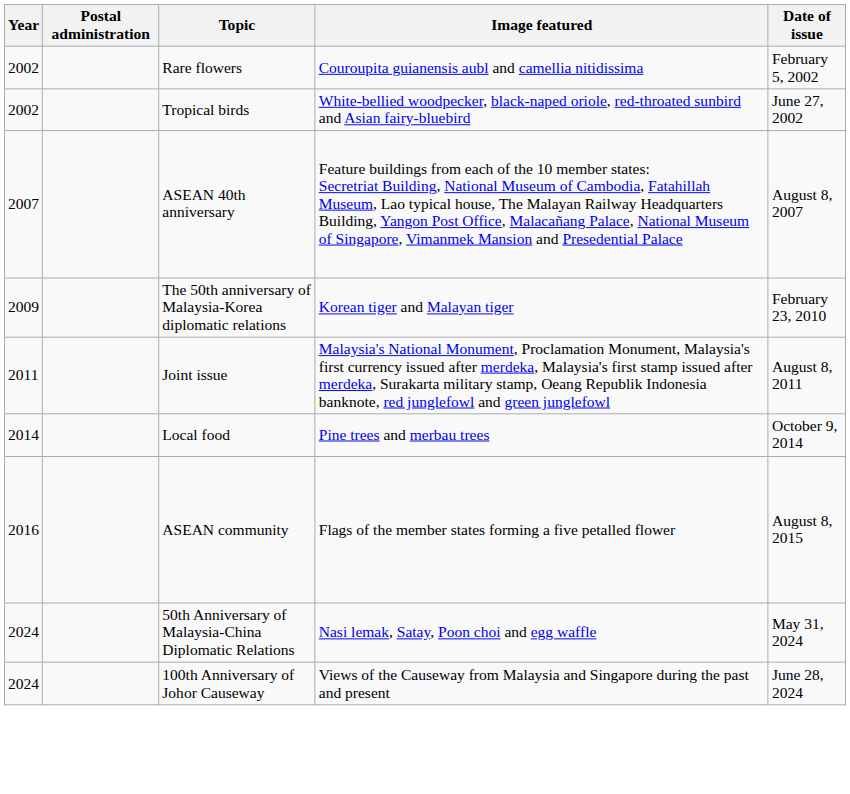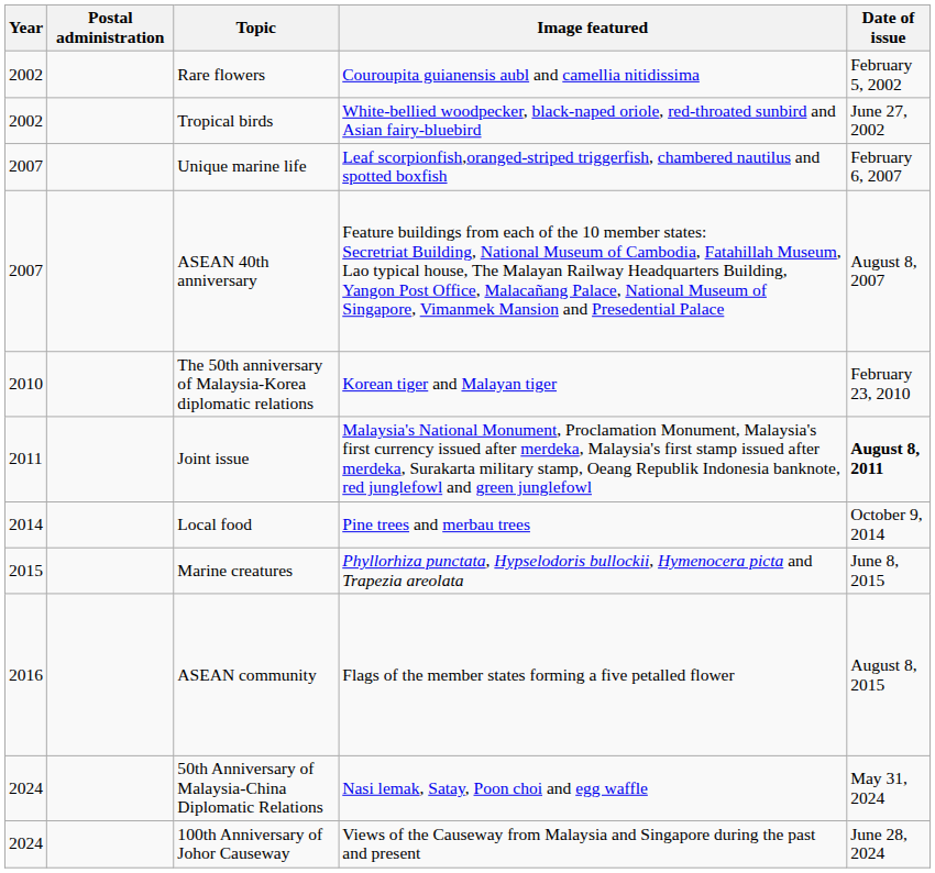 <table class="wikitable">
 <tr>
 <th>Year</th>
 <th>Postal administration</th>
 <th>Topic</th>
 <th>Image featured</th>
 <th>Date of issue</th>
 </tr>
 <tr>
 <td>2002</td>
 <td></td>
 <td>Rare flowers</td>
 <td><a href='#'>Couroupita guianensis aubl</a> and <a href='#'>camellia nitidissima</a></td>
 <td>February 5, 2002</td>
 </tr>
 <tr>
 <td>2002</td>
 <td></td>
 <td>Tropical birds</td>
 <td><a href='#'>White-bellied woodpecker</a>, <a href='#'>black-naped oriole</a>, <a href='#'>red-throated sunbird</a> and <a href='#'>Asian fairy-bluebird</a></td>
 <td>June 27, 2002</td>
 </tr>
 <tr>
 <td>2007</td>
+<td></td>
+<td>Unique marine life</td>
+<td><a href='#'>Leaf scorpionfish</a>,<a href='#'>oranged-striped triggerfish</a>, <a href='#'>chambered nautilus</a> and <a href='#'>spotted boxfish</a></td>
+<td>February 6, 2007</td>
+</tr>
+<tr>
+<td>2007</td>
 <td><br><br><br><br><br><br><br><br></td>
 <td>ASEAN 40th anniversary</td>
 <td>Feature buildings from each of the 10 member states:<br><a href='#'>Secretriat Building</a>, <a href='#'>National Museum of Cambodia</a>, <a href='#'>Fatahillah Museum</a>, Lao typical house, The Malayan Railway Headquarters Building, <a href='#'>Yangon Post Office</a>, <a href='#'>Malacañang Palace</a>, <a href='#'>National Museum of Singapore</a>, <a href='#'>Vimanmek Mansion</a> and <a href='#'>Presedential Palace</a></td>
 <td>August 8, 2007</td>
 </tr>
 <tr>
-<td>2009</td>
+<td>2010</td>
 <td></td>
 <td>The 50th anniversary of Malaysia-Korea diplomatic relations</td>
 <td><a href='#'>Korean tiger</a> and <a href='#'>Malayan tiger</a></td>
 <td>February 23, 2010</td>
 </tr>
 <tr>
 <td>2011</td>
 <td></td>
 <td>Joint issue</td>
 <td><a href='#'>Malaysia's National Monument</a>, Proclamation Monument, Malaysia's first currency issued after <a href='#'>merdeka</a>, Malaysia's first stamp issued after <a href='#'>merdeka</a>, Surakarta military stamp, Oeang Republik Indonesia banknote, <a href='#'>red junglefowl</a> and <a href='#'>green junglefowl</a></td>
-<td>August 8, 2011</td>
+<td><strong>August 8, 2011</strong></td>
 </tr>
 <tr>
 <td>2014</td>
 <td></td>
 <td>Local food</td>
 <td><a href='#'>Pine trees</a> and <a href='#'>merbau trees</a></td>
 <td>October 9, 2014</td>
+</tr>
+<tr>
+<td>2015</td>
+<td></td>
+<td>Marine creatures</td>
+<td><em><a href='#'>Phyllorhiza punctata</a></em>, <em><a href='#'>Hypselodoris bullockii</a></em>, <em><a href='#'>Hymenocera picta</a></em> and <em>Trapezia areolata</em></td>
+<td>June 8, 2015</td>
 </tr>
 <tr>
 <td>2016</td>
 <td><br><br><br><br><br><br><br><br></td>
 <td>ASEAN community</td>
 <td>Flags of the member states forming a five petalled flower</td>
 <td>August 8, 2015</td>
 </tr>
 <tr>
 <td>2024</td>
 <td></td>
 <td>50th Anniversary of Malaysia-China Diplomatic Relations</td>
 <td><a href='#'>Nasi lemak</a>, <a href='#'>Satay</a>, <a href='#'>Poon choi</a> and <a href='#'>egg waffle</a></td>
 <td>May 31, 2024</td>
 </tr>
 <tr>
 <td>2024</td>
 <td></td>
 <td>100th Anniversary of Johor Causeway</td>
 <td>Views of the Causeway from Malaysia and Singapore during the past and present</td>
 <td>June 28, 2024</td>
 </tr>
 </table>
